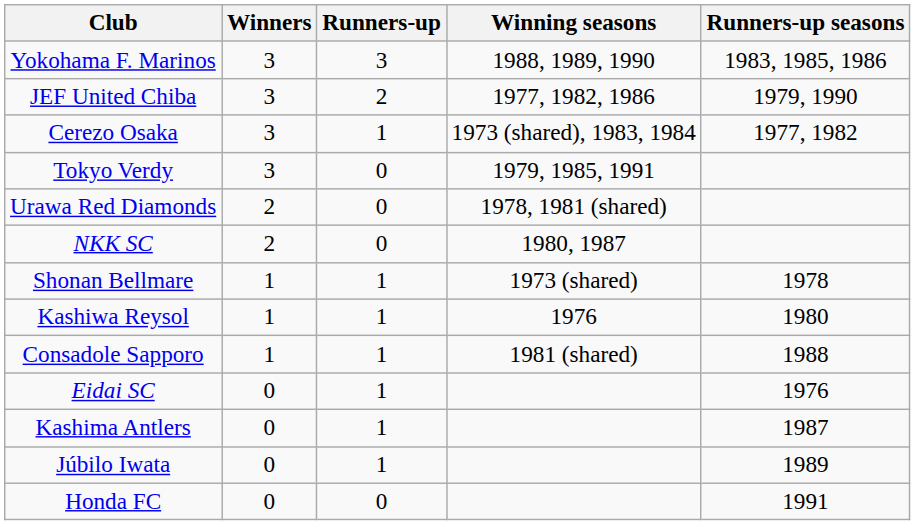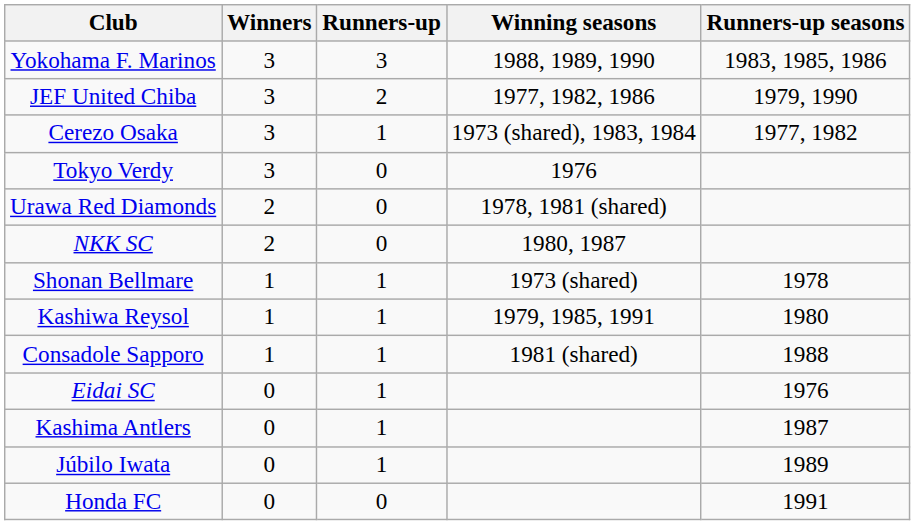 <table class="wikitable">
 <tr>
 <th>Club</th>
 <th>Winners</th>
 <th>Runners-up</th>
 <th>Winning seasons</th>
 <th>Runners-up seasons</th>
 </tr>
 <tr align=center>
 <td><a href='#'>Yokohama F. Marinos</a></td>
 <td>3</td>
 <td>3</td>
 <td>1988, 1989, 1990</td>
 <td>1983, 1985, 1986</td>
 </tr>
 <tr align=center>
 <td><a href='#'>JEF United Chiba</a></td>
 <td>3</td>
 <td>2</td>
 <td>1977, 1982, 1986</td>
 <td>1979, 1990</td>
 </tr>
 <tr align=center>
 <td><a href='#'>Cerezo Osaka</a></td>
 <td>3</td>
 <td>1</td>
 <td>1973 (shared), 1983, 1984</td>
 <td>1977, 1982</td>
 </tr>
 <tr align=center>
 <td><a href='#'>Tokyo Verdy</a></td>
 <td>3</td>
 <td>0</td>
-<td>1979, 1985, 1991</td>
+<td>1976</td>
 <td></td>
 </tr>
 <tr align=center>
 <td><a href='#'>Urawa Red Diamonds</a></td>
 <td>2</td>
 <td>0</td>
 <td>1978, 1981 (shared)</td>
 <td></td>
 </tr>
 <tr align=center>
 <td><em><a href='#'>NKK SC</a></em></td>
 <td>2</td>
 <td>0</td>
 <td>1980, 1987</td>
 <td></td>
 </tr>
 <tr align=center>
 <td><a href='#'>Shonan Bellmare</a></td>
 <td>1</td>
 <td>1</td>
 <td>1973 (shared)</td>
 <td>1978</td>
 </tr>
 <tr align=center>
 <td><a href='#'>Kashiwa Reysol</a></td>
 <td>1</td>
 <td>1</td>
-<td>1976</td>
+<td>1979, 1985, 1991</td>
 <td>1980</td>
 </tr>
 <tr align=center>
 <td><a href='#'>Consadole Sapporo</a></td>
 <td>1</td>
 <td>1</td>
 <td>1981 (shared)</td>
 <td>1988</td>
 </tr>
 <tr align=center>
 <td><em><a href='#'>Eidai SC</a></em></td>
 <td>0</td>
 <td>1</td>
 <td></td>
 <td>1976</td>
 </tr>
 <tr align=center>
 <td><a href='#'>Kashima Antlers</a></td>
 <td>0</td>
 <td>1</td>
 <td></td>
 <td>1987</td>
 </tr>
 <tr align=center>
 <td><a href='#'>Júbilo Iwata</a></td>
 <td>0</td>
 <td>1</td>
 <td></td>
 <td>1989</td>
 </tr>
 <tr align=center>
 <td><a href='#'>Honda FC</a></td>
 <td>0</td>
 <td>0</td>
 <td></td>
 <td>1991</td>
 </tr>
 </table>
